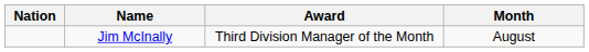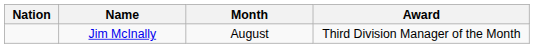 <table class="wikitable" style="font-size: 95%; text-align: center;">
 <tr>
 <th width=60>Nation</th>
 <th width=150>Name</th>
+<th width=150>Month</th>
 <th width=260>Award</th>
-<th width=150>Month</th>
 </tr>
 <tr>
 <td></td>
 <td><a href='#'>Jim McInally</a></td>
+<td>August</td>
 <td>Third Division Manager of the Month</td>
-<td>August</td>
 </tr>
 </table>
